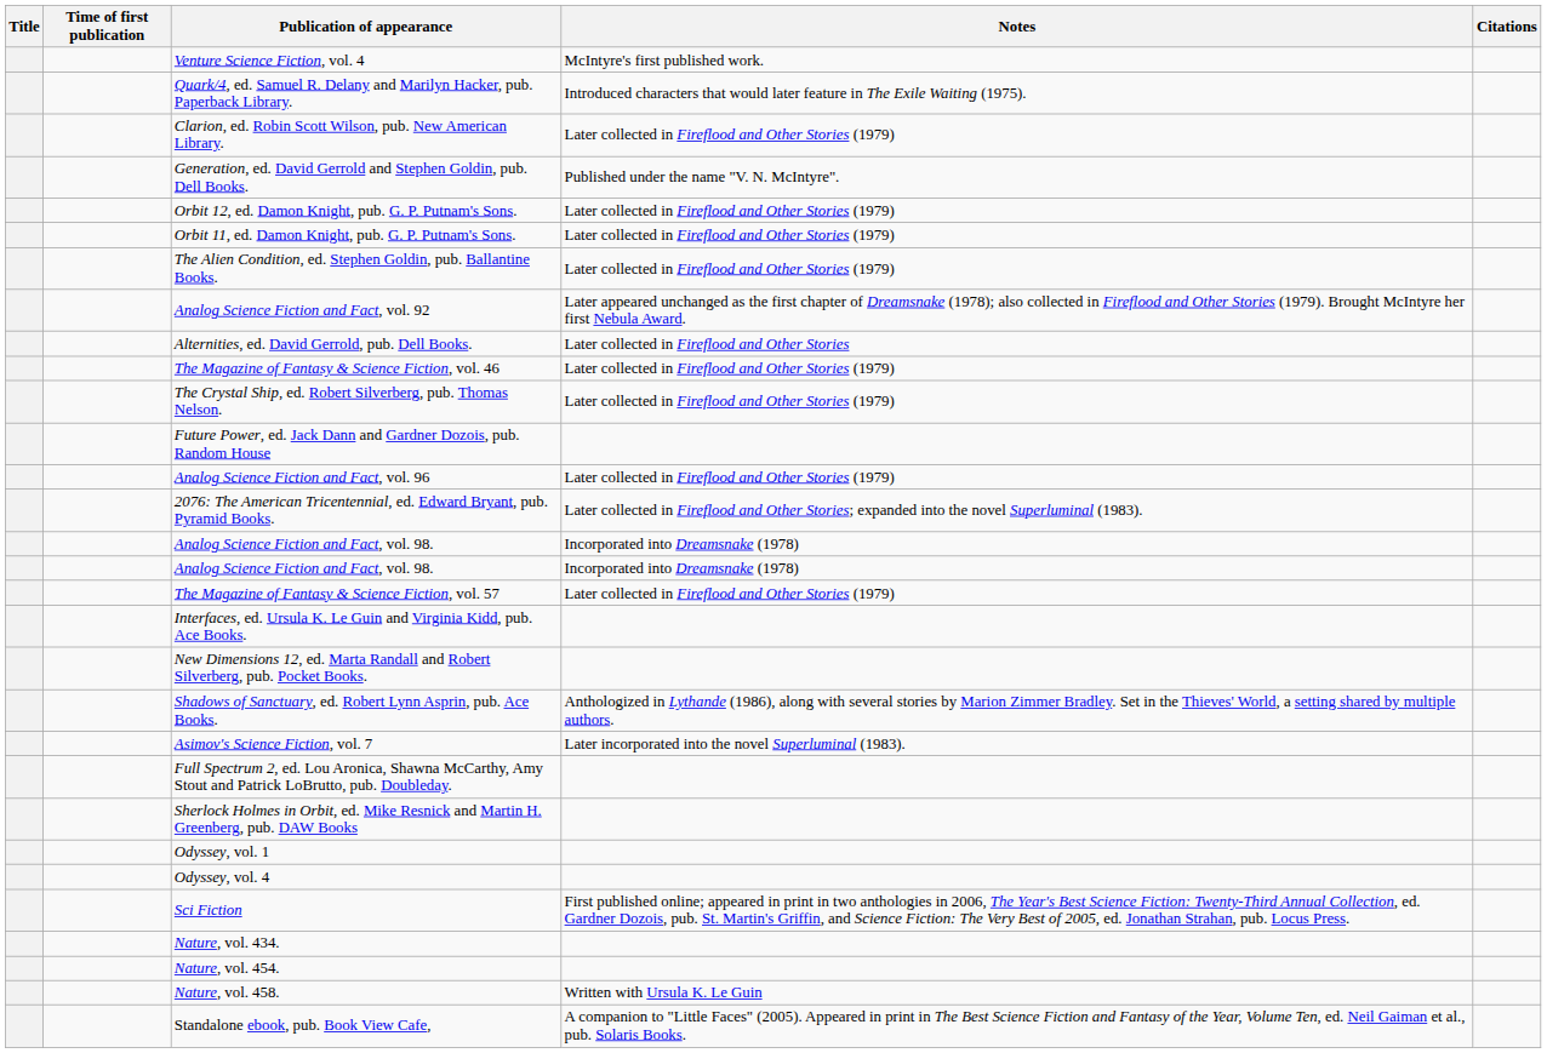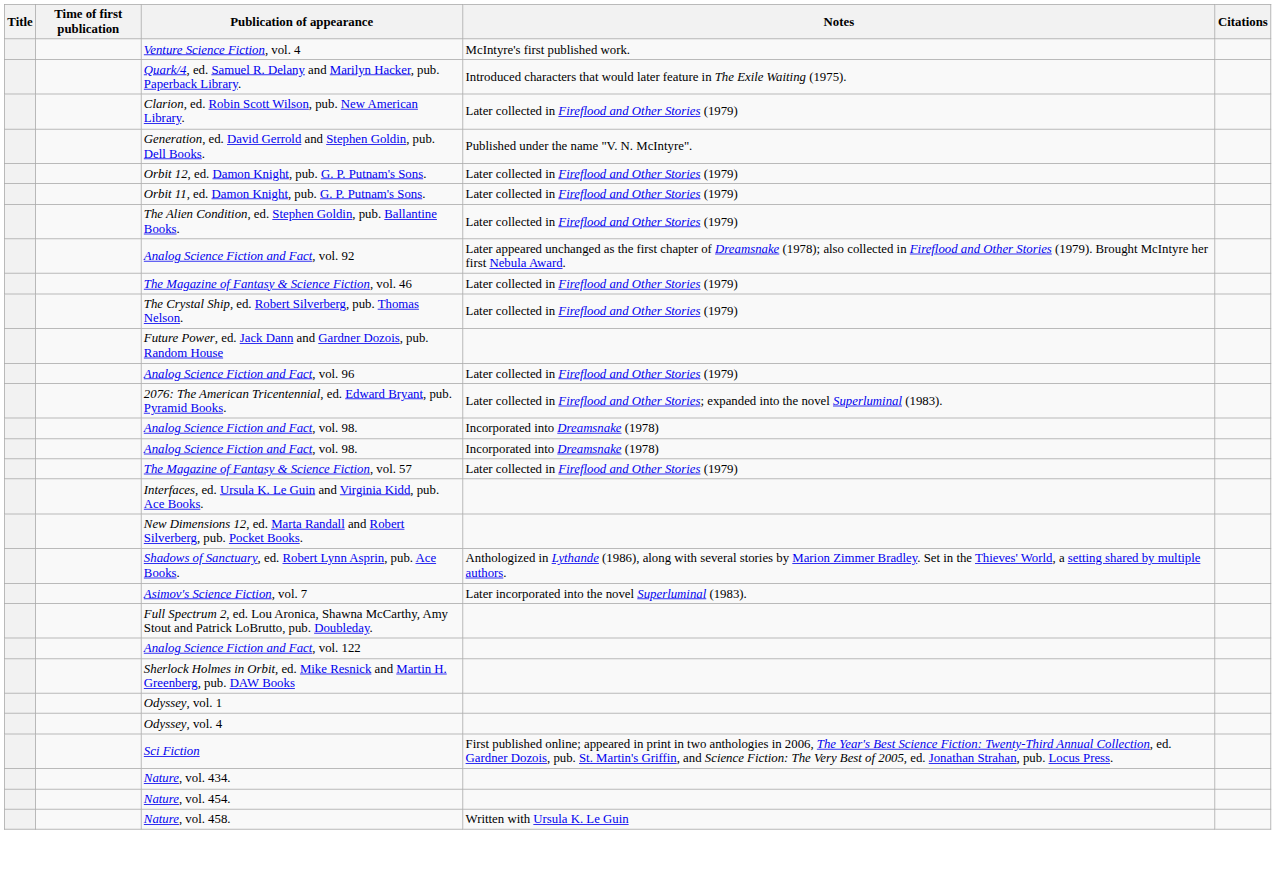 <table class="wikitable sortable plainrowheaders" style="margin-right: 0;">
 <tr>
 <th scope="col">Title</th>
 <th scope="col">Time of first publication</th>
 <th scope="col" class="unsortable">Publication of appearance</th>
 <th scope="col" class="unsortable">Notes</th>
 <th scope="col" class="unsortable">Citations</th>
 </tr>
 <tr>
 <th scope="row"></th>
 <td></td>
 <td><em><a href='#'>Venture Science Fiction</a></em>, vol. 4</td>
 <td>McIntyre's first published work.</td>
 <td></td>
 </tr>
 <tr>
 <th scope="row"></th>
 <td></td>
 <td><em><a href='#'>Quark/4</a></em>, ed. <a href='#'>Samuel R. Delany</a> and <a href='#'>Marilyn Hacker</a>, pub. <a href='#'>Paperback Library</a>.</td>
 <td>Introduced characters that would later feature in <em>The Exile Waiting</em> (1975).</td>
 <td></td>
 </tr>
 <tr>
 <th scope="row"></th>
 <td></td>
 <td><em>Clarion</em>, ed. <a href='#'>Robin Scott Wilson</a>, pub. <a href='#'>New American Library</a>.</td>
 <td>Later collected in <em><a href='#'>Fireflood and Other Stories</a></em> (1979)</td>
 <td></td>
 </tr>
 <tr>
 <th scope="row"></th>
 <td></td>
 <td><em>Generation</em>, ed. <a href='#'>David Gerrold</a> and <a href='#'>Stephen Goldin</a>, pub. <a href='#'>Dell Books</a>.</td>
 <td>Published under the name "V. N. McIntyre".</td>
 <td></td>
 </tr>
 <tr>
 <th scope="row"></th>
 <td></td>
 <td><em>Orbit 12</em>, ed. <a href='#'>Damon Knight</a>, pub. <a href='#'>G. P. Putnam's Sons</a>.</td>
 <td>Later collected in <em><a href='#'>Fireflood and Other Stories</a></em> (1979)</td>
 <td></td>
 </tr>
 <tr>
 <th scope="row"></th>
 <td></td>
 <td><em>Orbit 11</em>, ed. <a href='#'>Damon Knight</a>, pub. <a href='#'>G. P. Putnam's Sons</a>.</td>
 <td>Later collected in <em><a href='#'>Fireflood and Other Stories</a></em> (1979)</td>
 <td></td>
 </tr>
 <tr>
 <th scope="row"></th>
 <td></td>
 <td><em>The Alien Condition</em>, ed. <a href='#'>Stephen Goldin</a>, pub. <a href='#'>Ballantine Books</a>.</td>
 <td>Later collected in <em><a href='#'>Fireflood and Other Stories</a></em> (1979)</td>
 <td></td>
 </tr>
 <tr>
 <th scope="row"></th>
 <td></td>
 <td><em><a href='#'>Analog Science Fiction and Fact</a></em>, vol. 92</td>
 <td>Later appeared unchanged as the first chapter of <em><a href='#'>Dreamsnake</a></em> (1978); also collected in <em><a href='#'>Fireflood and Other Stories</a></em> (1979). Brought McIntyre her first <a href='#'>Nebula Award</a>.</td>
-<td></td>
-</tr>
-<tr>
-<th scope="row"></th>
-<td></td>
-<td><em>Alternities</em>, ed. <a href='#'>David Gerrold</a>, pub. <a href='#'>Dell Books</a>.</td>
-<td>Later collected in <em><a href='#'>Fireflood and Other Stories</a></em></td>
 <td></td>
 </tr>
 <tr>
 <th scope="row"></th>
 <td></td>
 <td><em><a href='#'>The Magazine of Fantasy & Science Fiction</a></em>, vol. 46</td>
 <td>Later collected in <em><a href='#'>Fireflood and Other Stories</a></em> (1979)</td>
 <td></td>
 </tr>
 <tr>
 <th scope="row"></th>
 <td></td>
 <td><em>The Crystal Ship</em>, ed. <a href='#'>Robert Silverberg</a>, pub. <a href='#'>Thomas Nelson</a>.</td>
 <td>Later collected in <em><a href='#'>Fireflood and Other Stories</a></em> (1979)</td>
 <td></td>
 </tr>
 <tr>
 <th scope="row"></th>
 <td></td>
 <td><em>Future Power</em>, ed. <a href='#'>Jack Dann</a> and <a href='#'>Gardner Dozois</a>, pub. <a href='#'>Random House</a></td>
 <td></td>
 <td></td>
 </tr>
 <tr>
 <th scope="row"></th>
 <td></td>
 <td><em><a href='#'>Analog Science Fiction and Fact</a></em>, vol. 96</td>
 <td>Later collected in <em><a href='#'>Fireflood and Other Stories</a></em> (1979)</td>
 <td></td>
 </tr>
 <tr>
 <th scope="row"></th>
 <td></td>
 <td><em>2076: The American Tricentennial</em>, ed. <a href='#'>Edward Bryant</a>, pub. <a href='#'>Pyramid Books</a>.</td>
 <td>Later collected in <em><a href='#'>Fireflood and Other Stories</a></em>; expanded into the novel <em><a href='#'>Superluminal</a></em> (1983).</td>
 <td></td>
 </tr>
 <tr>
 <th scope="row"></th>
 <td></td>
 <td><em><a href='#'>Analog Science Fiction and Fact</a></em>, vol. 98.</td>
 <td>Incorporated into <em><a href='#'>Dreamsnake</a></em> (1978)</td>
 <td></td>
 </tr>
 <tr>
 <th scope="row"></th>
 <td></td>
 <td><em><a href='#'>Analog Science Fiction and Fact</a></em>, vol. 98.</td>
 <td>Incorporated into <em><a href='#'>Dreamsnake</a></em> (1978)</td>
 <td></td>
 </tr>
 <tr>
 <th scope="row"></th>
 <td></td>
 <td><em><a href='#'>The Magazine of Fantasy & Science Fiction</a></em>, vol. 57</td>
 <td>Later collected in <em><a href='#'>Fireflood and Other Stories</a></em> (1979)</td>
 <td></td>
 </tr>
 <tr>
 <th scope="row"></th>
 <td></td>
 <td><em>Interfaces</em>, ed. <a href='#'>Ursula K. Le Guin</a> and <a href='#'>Virginia Kidd</a>, pub. <a href='#'>Ace Books</a>.</td>
 <td></td>
 <td></td>
 </tr>
 <tr>
 <th scope="row"></th>
 <td></td>
 <td><em>New Dimensions 12</em>, ed. <a href='#'>Marta Randall</a> and <a href='#'>Robert Silverberg</a>, pub. <a href='#'>Pocket Books</a>.</td>
 <td></td>
 <td></td>
 </tr>
 <tr>
 <th scope="row"></th>
 <td></td>
 <td><em><a href='#'>Shadows of Sanctuary</a></em>, ed. <a href='#'>Robert Lynn Asprin</a>, pub. <a href='#'>Ace Books</a>.</td>
 <td>Anthologized in <em><a href='#'>Lythande</a></em> (1986), along with several stories by <a href='#'>Marion Zimmer Bradley</a>. Set in the <a href='#'>Thieves' World</a>, a <a href='#'>setting shared by multiple authors</a>.</td>
 <td></td>
 </tr>
 <tr>
 <th scope="row"></th>
 <td></td>
 <td><em><a href='#'>Asimov's Science Fiction</a></em>, vol. 7</td>
 <td>Later incorporated into the novel <em><a href='#'>Superluminal</a></em> (1983).</td>
 <td></td>
 </tr>
 <tr>
 <th scope="row"></th>
 <td></td>
 <td><em>Full Spectrum 2</em>, ed. Lou Aronica, Shawna McCarthy, Amy Stout and Patrick LoBrutto, pub. <a href='#'>Doubleday</a>.</td>
 <td></td>
 <td></td>
 </tr>
 <tr>
 <th scope="row"></th>
 <td></td>
+<td><em><a href='#'>Analog Science Fiction and Fact</a></em>, vol. 122</td>
+<td></td>
+<td></td>
+</tr>
+<tr>
+<th scope="row"></th>
+<td></td>
 <td><em>Sherlock Holmes in Orbit</em>, ed. <a href='#'>Mike Resnick</a> and <a href='#'>Martin H. Greenberg</a>, pub. <a href='#'>DAW Books</a></td>
 <td></td>
 <td></td>
 </tr>
 <tr>
 <th scope="row"></th>
 <td></td>
 <td><em>Odyssey</em>, vol. 1</td>
 <td></td>
 <td></td>
 </tr>
 <tr>
 <th scope="row"></th>
 <td></td>
 <td><em>Odyssey</em>, vol. 4</td>
 <td></td>
 <td></td>
 </tr>
 <tr>
 <th scope="row"></th>
 <td></td>
 <td><em><a href='#'>Sci Fiction</a></em></td>
 <td>First published online; appeared in print in two anthologies in 2006, <em><a href='#'>The Year's Best Science Fiction: Twenty-Third Annual Collection</a></em>, ed. <a href='#'>Gardner Dozois</a>, pub. <a href='#'>St. Martin's Griffin</a>, and <em>Science Fiction: The Very Best of 2005</em>, ed. <a href='#'>Jonathan Strahan</a>, pub. <a href='#'>Locus Press</a>.</td>
 <td></td>
 </tr>
 <tr>
 <th scope="row"></th>
 <td></td>
 <td><em><a href='#'>Nature</a></em>, vol. 434.</td>
 <td></td>
 <td></td>
 </tr>
 <tr>
 <th scope="row"></th>
 <td></td>
 <td><em><a href='#'>Nature</a></em>, vol. 454.</td>
 <td></td>
 <td></td>
 </tr>
 <tr>
 <th scope="row"></th>
 <td></td>
 <td><em><a href='#'>Nature</a></em>, vol. 458.</td>
 <td>Written with <a href='#'>Ursula K. Le Guin</a></td>
 <td></td>
 </tr>
-<tr>
-<th scope="row"></th>
-<td></td>
-<td>Standalone <a href='#'>ebook</a>, pub. <a href='#'>Book View Cafe</a>, </td>
-<td>A companion to "Little Faces" (2005). Appeared in print in <em>The Best Science Fiction and Fantasy of the Year, Volume Ten</em>, ed. <a href='#'>Neil Gaiman</a> et al., pub. <a href='#'>Solaris Books</a>.</td>
-<td></td>
-</tr>
 </table>
